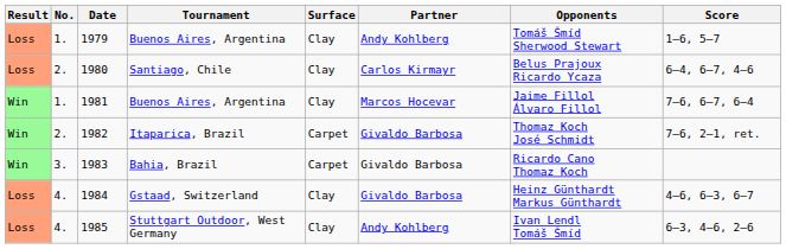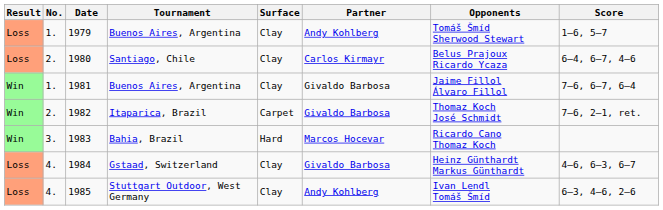 <table class="sortable wikitable">
 <tr>
 <th style="width:45px">Result</th>
 <th style="width:25px">No.</th>
 <th style="width:50px">Date</th>
 <th style="width:200px">Tournament</th>
 <th style="width:50px">Surface</th>
 <th style="width:170px">Partner</th>
 <th style="width:170px">Opponents</th>
 <th style="width:130px" class="unsortable">Score</th>
 </tr>
 <tr>
 <td style="background:#ffa07a;">Loss</td>
 <td>1.</td>
 <td>1979</td>
 <td><a href='#'>Buenos Aires</a>, Argentina</td>
 <td>Clay</td>
 <td> <a href='#'>Andy Kohlberg</a></td>
 <td> <a href='#'>Tomáš Šmíd</a> <br>  <a href='#'>Sherwood Stewart</a></td>
 <td>1–6, 5–7</td>
 </tr>
 <tr>
 <td style="background:#ffa07a;">Loss</td>
 <td>2.</td>
 <td>1980</td>
 <td><a href='#'>Santiago</a>, Chile</td>
 <td>Clay</td>
 <td> <a href='#'>Carlos Kirmayr</a></td>
 <td> <a href='#'>Belus Prajoux</a> <br>  <a href='#'>Ricardo Ycaza</a></td>
 <td>6–4, 6–7, 4–6</td>
 </tr>
 <tr>
 <td style="background:#98fb98;">Win</td>
 <td>1.</td>
 <td>1981</td>
 <td><a href='#'>Buenos Aires</a>, Argentina</td>
 <td>Clay</td>
-<td> <a href='#'>Marcos Hocevar</a></td>
+<td> Givaldo Barbosa</td>
 <td> <a href='#'>Jaime Fillol</a> <br>  <a href='#'>Álvaro Fillol</a></td>
 <td>7–6, 6–7, 6–4</td>
 </tr>
 <tr>
 <td style="background:#98fb98;">Win</td>
 <td>2.</td>
 <td>1982</td>
 <td><a href='#'>Itaparica</a>, Brazil</td>
 <td>Carpet</td>
 <td> <a href='#'>Givaldo Barbosa</a></td>
 <td> <a href='#'>Thomaz Koch</a> <br>  <a href='#'>José Schmidt</a></td>
 <td>7–6, 2–1, ret.</td>
 </tr>
 <tr>
 <td style="background:#98fb98;">Win</td>
 <td>3.</td>
 <td>1983</td>
 <td><a href='#'>Bahia</a>, Brazil</td>
-<td>Carpet</td>
-<td> Givaldo Barbosa</td>
+<td>Hard</td>
+<td> <a href='#'>Marcos Hocevar</a></td>
 <td> <a href='#'>Ricardo Cano</a> <br>  <a href='#'>Thomaz Koch</a></td>
 <td></td>
 </tr>
 <tr>
 <td style="background:#ffa07a;">Loss</td>
 <td>4.</td>
 <td>1984</td>
 <td><a href='#'>Gstaad</a>, Switzerland</td>
 <td>Clay</td>
 <td> <a href='#'>Givaldo Barbosa</a></td>
 <td> <a href='#'>Heinz Günthardt</a> <br>  <a href='#'>Markus Günthardt</a></td>
 <td>4–6, 6–3, 6–7</td>
 </tr>
 <tr>
 <td style="background:#ffa07a;">Loss</td>
 <td>4.</td>
 <td>1985</td>
 <td><a href='#'>Stuttgart Outdoor</a>, West Germany</td>
 <td>Clay</td>
 <td> <a href='#'>Andy Kohlberg</a></td>
 <td> <a href='#'>Ivan Lendl</a> <br>  <a href='#'>Tomáš Šmíd</a></td>
 <td>6–3, 4–6, 2–6</td>
 </tr>
 </table>
